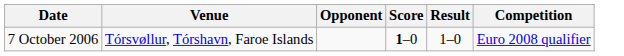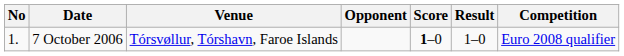 <table class="wikitable" style="font-size:100%;">
 <tr>
+<th>No</th>
 <th>Date</th>
 <th>Venue</th>
 <th>Opponent</th>
 <th>Score</th>
 <th>Result</th>
 <th>Competition</th>
 </tr>
 <tr>
+<td>1.</td>
 <td>7 October 2006</td>
 <td><a href='#'>Tórsvøllur</a>, <a href='#'>Tórshavn</a>, Faroe Islands</td>
 <td></td>
 <td align=center><strong>1</strong>–0</td>
 <td align=center>1–0</td>
 <td><a href='#'>Euro 2008 qualifier</a></td>
 </tr>
 </table>
